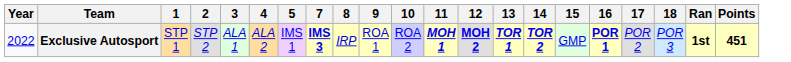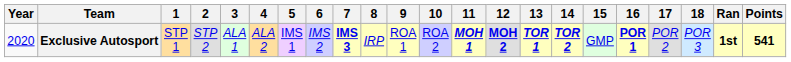 <table class="wikitable" style="text-align:center; font-size:85%">
 <tr>
 <th>Year</th>
 <th>Team</th>
 <th>1</th>
 <th>2</th>
 <th>3</th>
 <th>4</th>
 <th>5</th>
+<th>6</th>
 <th>7</th>
 <th>8</th>
 <th>9</th>
 <th>10</th>
 <th>11</th>
 <th>12</th>
 <th>13</th>
 <th>14</th>
 <th>15</th>
 <th>16</th>
 <th>17</th>
 <th>18</th>
 <th>Ran</th>
 <th>Points</th>
 </tr>
 <tr>
-<td><a href='#'>2022</a></td>
+<td><a href='#'>2020</a></td>
 <th nowrap>Exclusive Autosport</th>
 <td style="background:#FFDF9F;"><a href='#'>STP<br>1</a><br></td>
 <td style="background:#DFDFDF;"><em><a href='#'>STP<br>2</a></em><br></td>
 <td style="background:#DFFFDF;"><em><a href='#'>ALA<br>1</a></em><br></td>
 <td style="background:#FFDF9F;"><em><a href='#'>ALA<br>2</a></em><br></td>
 <td style="background:#EFCFFF;"><a href='#'>IMS<br>1</a><br></td>
+<td style="background:#CFCFFF;"><em><a href='#'>IMS<br>2</a></em><br></td>
 <td style="background:#FFFFBF;"><strong><a href='#'>IMS<br>3</a><br></strong></td>
 <td style="background:#FFFFBF;"><em><a href='#'>IRP</a></em><br></td>
 <td style="background:#FFFFBF;"><a href='#'>ROA<br>1</a><br></td>
 <td style="background:#CFCFFF;"><a href='#'>ROA<br>2</a><br></td>
 <td style="background:#FFFFBF;"><strong><em><a href='#'>MOH<br>1</a></em></strong><br></td>
 <td style="background:#DFDFDF;"><strong><a href='#'>MOH<br>2</a></strong><br></td>
 <td style="background:#FFFFBF;"><strong><em><a href='#'>TOR<br>1</a></em></strong><br></td>
 <td style="background:#FFFFBF;"><strong><em><a href='#'>TOR<br>2</a></em></strong><br></td>
 <td style="background:#DFFFDF;"><a href='#'>GMP</a><br></td>
 <td style="background:#FFFFBF;"><strong><a href='#'>POR<br>1</a></strong><br></td>
 <td style="background:#DFDFDF;"><em><a href='#'>POR<br>2</a></em><br></td>
 <td style="background:#CFEAFF;"><em><a href='#'>POR<br>3</a></em><br></td>
 <th style="background:#FFFFBF">1st</th>
-<th style="background:#FFFFBF">451</th>
+<th style="background:#FFFFBF">541</th>
 </tr>
 </table>
